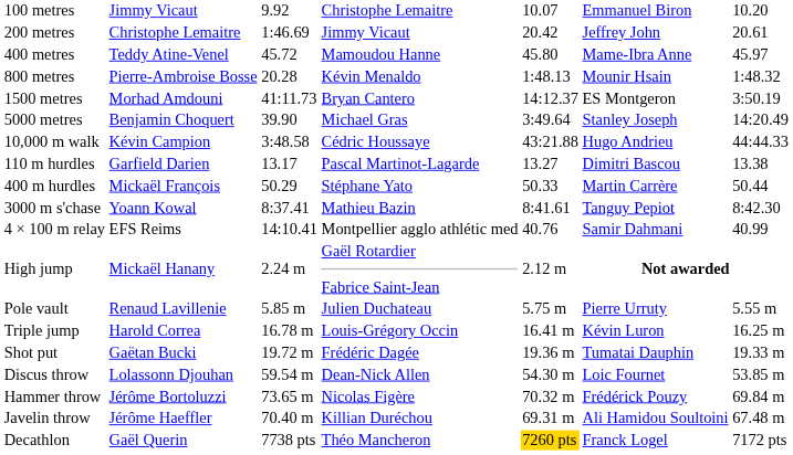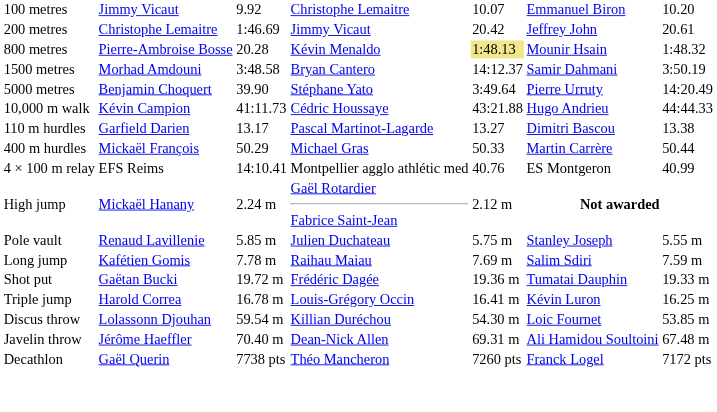 <table>
 <tr>
 <td>100 metres</td>
 <td><a href='#'>Jimmy Vicaut</a></td>
 <td>9.92</td>
 <td><a href='#'>Christophe Lemaitre</a></td>
 <td>10.07</td>
 <td><a href='#'>Emmanuel Biron</a></td>
 <td>10.20</td>
 </tr>
 <tr>
 <td>200 metres</td>
 <td><a href='#'>Christophe Lemaitre</a></td>
 <td>1:46.69</td>
 <td><a href='#'>Jimmy Vicaut</a></td>
 <td>20.42</td>
 <td><a href='#'>Jeffrey John</a></td>
 <td>20.61</td>
 </tr>
 <tr>
-<td>400 metres</td>
-<td><a href='#'>Teddy Atine-Venel</a></td>
-<td>45.72</td>
-<td><a href='#'>Mamoudou Hanne</a></td>
-<td>45.80</td>
-<td><a href='#'>Mame-Ibra Anne</a></td>
-<td>45.97</td>
-</tr>
-<tr>
 <td>800 metres</td>
 <td><a href='#'>Pierre-Ambroise Bosse</a></td>
 <td>20.28</td>
 <td><a href='#'>Kévin Menaldo</a></td>
-<td>1:48.13</td>
+<td style="background: khaki;">1:48.13</td>
 <td><a href='#'>Mounir Hsain</a></td>
 <td>1:48.32</td>
 </tr>
 <tr>
 <td>1500 metres</td>
 <td><a href='#'>Morhad Amdouni</a></td>
-<td>41:11.73</td>
+<td>3:48.58</td>
 <td><a href='#'>Bryan Cantero</a></td>
 <td>14:12.37</td>
-<td>ES Montgeron</td>
+<td><a href='#'>Samir Dahmani</a></td>
 <td>3:50.19</td>
 </tr>
 <tr>
 <td>5000 metres</td>
 <td><a href='#'>Benjamin Choquert</a></td>
 <td>39.90</td>
-<td><a href='#'>Michael Gras</a></td>
+<td><a href='#'>Stéphane Yato</a></td>
 <td>3:49.64</td>
-<td><a href='#'>Stanley Joseph</a></td>
+<td><a href='#'>Pierre Urruty</a></td>
 <td>14:20.49</td>
 </tr>
 <tr>
 <td>10,000 m walk</td>
 <td><a href='#'>Kévin Campion</a></td>
-<td>3:48.58</td>
+<td>41:11.73</td>
 <td><a href='#'>Cédric Houssaye</a></td>
 <td>43:21.88</td>
 <td><a href='#'>Hugo Andrieu</a></td>
 <td>44:44.33</td>
 </tr>
 <tr>
 <td>110 m hurdles</td>
 <td><a href='#'>Garfield Darien</a></td>
 <td>13.17</td>
 <td><a href='#'>Pascal Martinot-Lagarde</a></td>
 <td>13.27</td>
 <td><a href='#'>Dimitri Bascou</a></td>
 <td>13.38</td>
 </tr>
 <tr>
 <td>400 m hurdles</td>
 <td><a href='#'>Mickaël François</a></td>
 <td>50.29</td>
-<td><a href='#'>Stéphane Yato</a></td>
+<td><a href='#'>Michael Gras</a></td>
 <td>50.33</td>
 <td><a href='#'>Martin Carrère</a></td>
 <td>50.44</td>
-</tr>
-<tr>
-<td>3000 m s'chase</td>
-<td><a href='#'>Yoann Kowal</a></td>
-<td>8:37.41</td>
-<td><a href='#'>Mathieu Bazin</a></td>
-<td>8:41.61</td>
-<td><a href='#'>Tanguy Pepiot</a></td>
-<td>8:42.30</td>
 </tr>
 <tr>
 <td>4 × 100 m relay</td>
 <td>EFS Reims</td>
 <td>14:10.41</td>
 <td>Montpellier agglo athlétic med</td>
 <td>40.76</td>
-<td><a href='#'>Samir Dahmani</a></td>
+<td>ES Montgeron</td>
 <td>40.99</td>
 </tr>
 <tr>
 <td>High jump</td>
 <td><a href='#'>Mickaël Hanany</a></td>
 <td>2.24 m</td>
 <td><a href='#'>Gaël Rotardier</a><hr><a href='#'>Fabrice Saint-Jean</a></td>
 <td>2.12 m</td>
 <th colspan=2>Not awarded</th>
 </tr>
 <tr>
 <td>Pole vault</td>
 <td><a href='#'>Renaud Lavillenie</a></td>
 <td>5.85 m</td>
 <td><a href='#'>Julien Duchateau</a></td>
 <td>5.75 m</td>
-<td><a href='#'>Pierre Urruty</a></td>
+<td><a href='#'>Stanley Joseph</a></td>
 <td>5.55 m</td>
+</tr>
+<tr>
+<td>Long jump</td>
+<td><a href='#'>Kafétien Gomis</a></td>
+<td>7.78 m</td>
+<td><a href='#'>Raihau Maiau</a></td>
+<td>7.69 m</td>
+<td><a href='#'>Salim Sdiri</a></td>
+<td>7.59 m</td>
+</tr>
+<tr>
+<td>Shot put</td>
+<td><a href='#'>Gaëtan Bucki</a></td>
+<td>19.72 m</td>
+<td><a href='#'>Frédéric Dagée</a></td>
+<td>19.36 m</td>
+<td><a href='#'>Tumatai Dauphin</a></td>
+<td>19.33 m</td>
 </tr>
 <tr>
 <td>Triple jump</td>
 <td><a href='#'>Harold Correa</a></td>
 <td>16.78 m</td>
 <td><a href='#'>Louis-Grégory Occin</a></td>
 <td>16.41 m</td>
 <td><a href='#'>Kévin Luron</a></td>
 <td>16.25 m</td>
 </tr>
 <tr>
-<td>Shot put</td>
-<td><a href='#'>Gaëtan Bucki</a></td>
-<td>19.72 m</td>
-<td><a href='#'>Frédéric Dagée</a></td>
-<td>19.36 m</td>
-<td><a href='#'>Tumatai Dauphin</a></td>
-<td>19.33 m</td>
-</tr>
-<tr>
 <td>Discus throw</td>
 <td><a href='#'>Lolassonn Djouhan</a></td>
 <td>59.54 m</td>
-<td><a href='#'>Dean-Nick Allen</a></td>
+<td><a href='#'>Killian Duréchou</a></td>
 <td>54.30 m</td>
 <td><a href='#'>Loic Fournet</a></td>
 <td>53.85 m</td>
 </tr>
 <tr>
-<td>Hammer throw</td>
-<td><a href='#'>Jérôme Bortoluzzi</a></td>
-<td>73.65 m</td>
-<td><a href='#'>Nicolas Figère</a></td>
-<td>70.32 m</td>
-<td><a href='#'>Frédérick Pouzy</a></td>
-<td>69.84 m</td>
-</tr>
-<tr>
 <td>Javelin throw</td>
 <td><a href='#'>Jérôme Haeffler</a></td>
 <td>70.40 m</td>
-<td><a href='#'>Killian Duréchou</a></td>
+<td><a href='#'>Dean-Nick Allen</a></td>
 <td>69.31 m</td>
 <td><a href='#'>Ali Hamidou Soultoini</a></td>
 <td>67.48 m</td>
 </tr>
 <tr>
 <td>Decathlon</td>
 <td><a href='#'>Gaël Querin</a></td>
 <td>7738 pts</td>
 <td><a href='#'>Théo Mancheron</a></td>
-<td style="background: gold;">7260 pts</td>
+<td>7260 pts</td>
 <td><a href='#'>Franck Logel</a></td>
 <td>7172 pts</td>
 </tr>
 </table>
